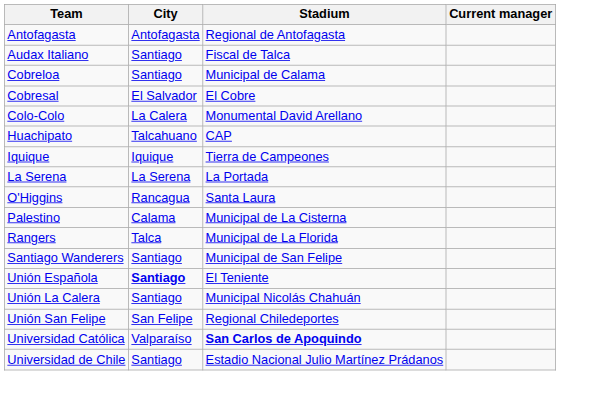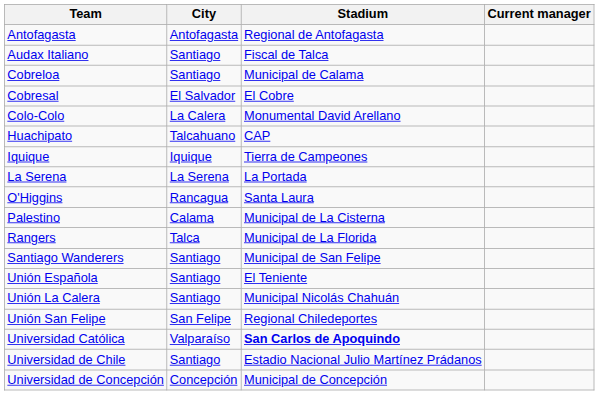 <table class="wikitable sortable">
 <tr>
 <th>Team</th>
 <th>City</th>
 <th>Stadium</th>
 <th>Current manager</th>
 </tr>
 <tr>
 <td><a href='#'>Antofagasta</a></td>
 <td><a href='#'>Antofagasta</a></td>
 <td><a href='#'>Regional de Antofagasta</a></td>
 <td></td>
 </tr>
 <tr>
 <td><a href='#'>Audax Italiano</a></td>
 <td><a href='#'>Santiago</a></td>
 <td><a href='#'>Fiscal de Talca</a></td>
 <td></td>
 </tr>
 <tr>
 <td><a href='#'>Cobreloa</a></td>
 <td><a href='#'>Santiago</a></td>
 <td><a href='#'>Municipal de Calama</a></td>
 <td></td>
 </tr>
 <tr>
 <td><a href='#'>Cobresal</a></td>
 <td><a href='#'>El Salvador</a></td>
 <td><a href='#'>El Cobre</a></td>
 <td></td>
 </tr>
 <tr>
 <td><a href='#'>Colo-Colo</a></td>
 <td><a href='#'>La Calera</a></td>
 <td><a href='#'>Monumental David Arellano</a></td>
 <td></td>
 </tr>
 <tr>
 <td><a href='#'>Huachipato</a></td>
 <td><a href='#'>Talcahuano</a></td>
 <td><a href='#'>CAP</a></td>
 <td></td>
 </tr>
 <tr>
 <td><a href='#'>Iquique</a></td>
 <td><a href='#'>Iquique</a></td>
 <td><a href='#'>Tierra de Campeones</a></td>
 <td></td>
 </tr>
 <tr>
 <td><a href='#'>La Serena</a></td>
 <td><a href='#'>La Serena</a></td>
 <td><a href='#'>La Portada</a></td>
 <td></td>
 </tr>
 <tr>
 <td><a href='#'>O'Higgins</a> </td>
 <td><a href='#'>Rancagua</a></td>
 <td><a href='#'>Santa Laura</a></td>
 <td></td>
 </tr>
 <tr>
 <td><a href='#'>Palestino</a></td>
 <td><a href='#'>Calama</a></td>
 <td><a href='#'>Municipal de La Cisterna</a></td>
 <td></td>
 </tr>
 <tr>
 <td><a href='#'>Rangers</a></td>
 <td><a href='#'>Talca</a></td>
 <td><a href='#'>Municipal de La Florida</a></td>
 <td></td>
 </tr>
 <tr>
 <td><a href='#'>Santiago Wanderers</a> </td>
 <td><a href='#'>Santiago</a></td>
 <td><a href='#'>Municipal de San Felipe</a></td>
 <td></td>
 </tr>
 <tr>
 <td><a href='#'>Unión Española</a></td>
-<td><strong><a href='#'>Santiago</a></strong></td>
+<td><a href='#'>Santiago</a></td>
 <td><a href='#'>El Teniente</a></td>
 <td></td>
 </tr>
 <tr>
 <td><a href='#'>Unión La Calera</a></td>
 <td><a href='#'>Santiago</a></td>
 <td><a href='#'>Municipal Nicolás Chahuán</a></td>
 <td></td>
 </tr>
 <tr>
 <td><a href='#'>Unión San Felipe</a></td>
 <td><a href='#'>San Felipe</a></td>
 <td><a href='#'>Regional Chiledeportes</a></td>
 <td></td>
 </tr>
 <tr>
 <td><a href='#'>Universidad Católica</a></td>
 <td><a href='#'>Valparaíso</a></td>
 <td><strong><a href='#'>San Carlos de Apoquindo</a></strong></td>
 <td></td>
 </tr>
 <tr>
 <td><a href='#'>Universidad de Chile</a></td>
 <td><a href='#'>Santiago</a></td>
 <td><a href='#'>Estadio Nacional Julio Martínez Prádanos</a></td>
 <td></td>
 </tr>
+<tr>
+<td><a href='#'>Universidad de Concepción</a></td>
+<td><a href='#'>Concepción</a></td>
+<td><a href='#'>Municipal de Concepción</a></td>
+<td></td>
+</tr>
 </table>
